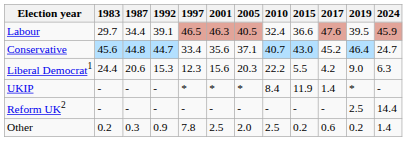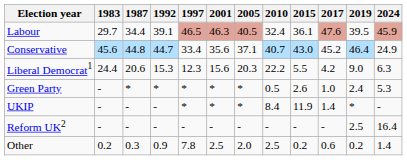 <table class="wikitable">
 <tr>
 <th>Election year</th>
 <th>1983</th>
 <th>1987</th>
 <th>1992</th>
 <th>1997</th>
 <th>2001</th>
 <th>2005</th>
 <th>2010</th>
 <th>2015</th>
 <th>2017</th>
 <th>2019</th>
 <th>2024</th>
 </tr>
 <tr>
 <td><a href='#'>Labour</a></td>
 <td>29.7</td>
 <td>34.4</td>
 <td>39.1</td>
 <td style="background-color:#e2a499;">46.5</td>
 <td style="background-color:#e2a499;">46.3</td>
 <td style="background-color:#e2a499;">40.5</td>
 <td>32.4</td>
-<td>36.6</td>
+<td>36.1</td>
 <td style="background-color:#e2a499;">47.6</td>
 <td>39.5</td>
 <td style="background-color:#e2a499;">45.9</td>
 </tr>
 <tr>
 <td><a href='#'>Conservative</a></td>
 <td style="background:#B3E0FF">45.6</td>
 <td style="background:#B3E0FF">44.8</td>
 <td style="background:#B3E0FF">44.7</td>
 <td>33.4</td>
 <td>35.6</td>
 <td>37.1</td>
 <td style="background:#B3E0FF">40.7</td>
 <td style="background:#B3E0FF">43.0</td>
 <td>45.2</td>
 <td style="background:#B3E0FF">46.4</td>
-<td>24.7</td>
+<td>24.9</td>
 </tr>
 <tr>
 <td><a href='#'>Liberal Democrat</a><sup>1</sup></td>
 <td>24.4</td>
 <td>20.6</td>
 <td>15.3</td>
 <td>12.3</td>
 <td>15.6</td>
 <td>20.3</td>
 <td>22.2</td>
 <td>5.5</td>
 <td>4.2</td>
 <td>9.0</td>
 <td>6.3</td>
+</tr>
+<tr>
+<td><a href='#'>Green Party</a></td>
+<td>-</td>
+<td>*</td>
+<td>*</td>
+<td>*</td>
+<td>*</td>
+<td>*</td>
+<td>0.5</td>
+<td>2.6</td>
+<td>1.0</td>
+<td>2.4</td>
+<td>5.3</td>
 </tr>
 <tr>
 <td><a href='#'>UKIP</a></td>
 <td>-</td>
 <td>-</td>
 <td>-</td>
 <td>*</td>
 <td>*</td>
 <td>*</td>
 <td>8.4</td>
 <td>11.9</td>
 <td>1.4</td>
 <td>*</td>
 <td>-</td>
 </tr>
 <tr>
 <td><a href='#'>Reform UK</a><sup>2</sup></td>
 <td>-</td>
 <td>-</td>
 <td>-</td>
 <td>-</td>
 <td>-</td>
 <td>-</td>
 <td>-</td>
 <td>-</td>
 <td>-</td>
 <td>2.5</td>
-<td>14.4</td>
+<td>16.4</td>
 </tr>
 <tr>
 <td>Other</td>
 <td>0.2</td>
 <td>0.3</td>
 <td>0.9</td>
 <td>7.8</td>
 <td>2.5</td>
 <td>2.0</td>
 <td>2.5</td>
 <td>0.2</td>
 <td>0.6</td>
 <td>0.2</td>
 <td>1.4</td>
 </tr>
 </table>
